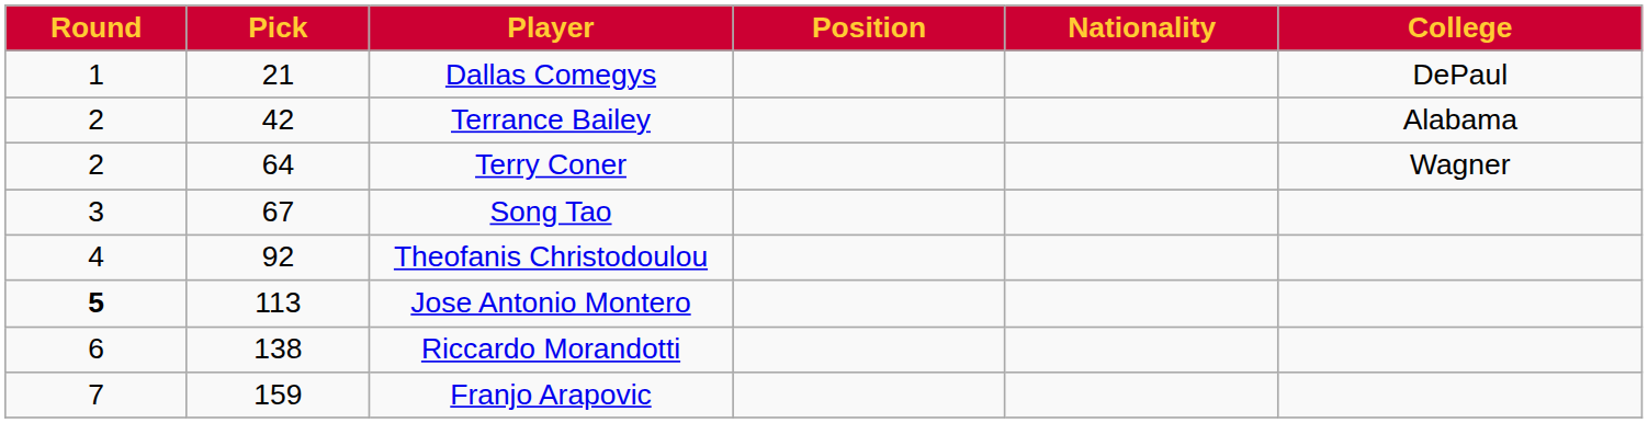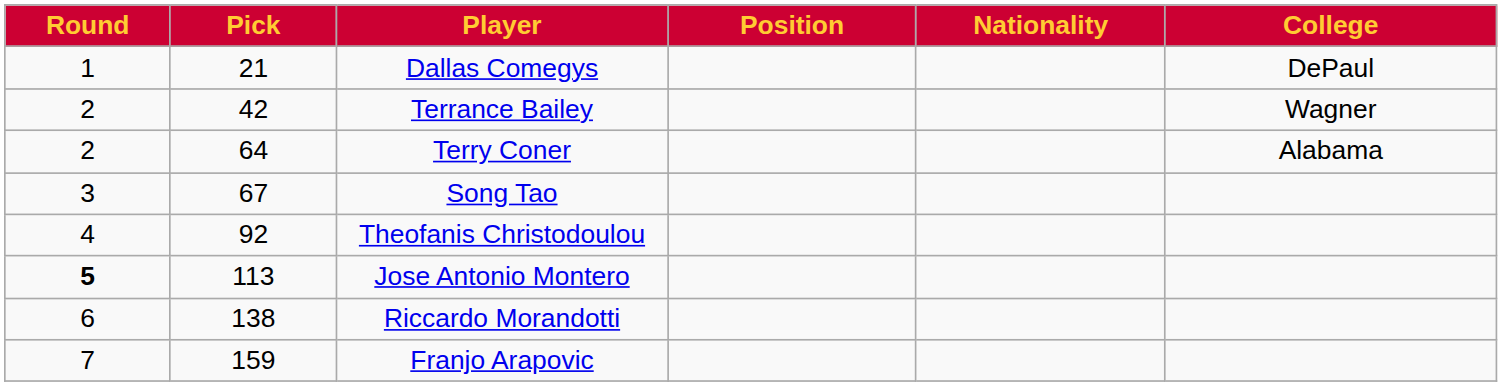 <table class="wikitable sortable sortable">
 <tr>
 <th style="background:#C03; color:#FC3" width="10%">Round</th>
 <th style="background:#C03; color:#FC3" width="10%">Pick</th>
 <th style="background:#C03; color:#FC3" width="20%">Player</th>
 <th style="background:#C03; color:#FC3" width="15%">Position</th>
 <th style="background:#C03; color:#FC3" width="15%">Nationality</th>
 <th style="background:#C03; color:#FC3" width="20%">College</th>
 </tr>
 <tr style="text-align: center">
 <td>1</td>
 <td>21</td>
 <td><a href='#'>Dallas Comegys</a></td>
 <td></td>
 <td></td>
 <td>DePaul</td>
 </tr>
 <tr style="text-align: center">
 <td>2</td>
 <td>42</td>
 <td><a href='#'>Terrance Bailey</a></td>
 <td></td>
 <td></td>
-<td>Alabama</td>
+<td>Wagner</td>
 </tr>
 <tr style="text-align: center">
 <td>2</td>
 <td>64</td>
 <td><a href='#'>Terry Coner</a></td>
 <td></td>
 <td></td>
-<td>Wagner</td>
+<td>Alabama</td>
 </tr>
 <tr style="text-align: center">
 <td>3</td>
 <td>67</td>
 <td><a href='#'>Song Tao</a></td>
 <td></td>
 <td></td>
 <td></td>
 </tr>
 <tr style="text-align: center">
 <td>4</td>
 <td>92</td>
 <td><a href='#'>Theofanis Christodoulou</a></td>
 <td></td>
 <td></td>
 <td></td>
 </tr>
 <tr style="text-align: center">
 <td><strong>5</strong></td>
 <td>113</td>
 <td><a href='#'>Jose Antonio Montero</a></td>
 <td></td>
 <td></td>
 <td></td>
 </tr>
 <tr style="text-align: center">
 <td>6</td>
 <td>138</td>
 <td><a href='#'>Riccardo Morandotti</a></td>
 <td></td>
 <td></td>
 <td></td>
 </tr>
 <tr style="text-align: center">
 <td>7</td>
 <td>159</td>
 <td><a href='#'>Franjo Arapovic</a></td>
 <td></td>
 <td></td>
 <td></td>
 </tr>
 </table>
